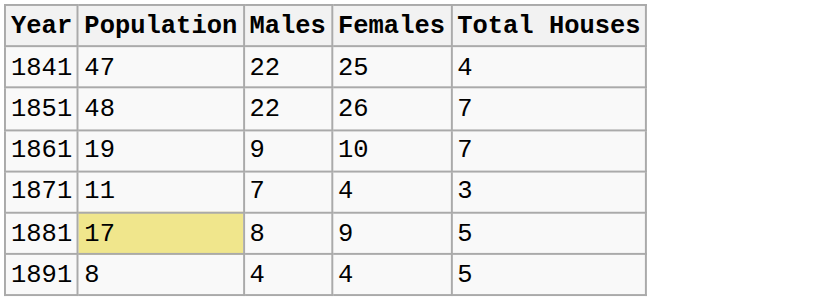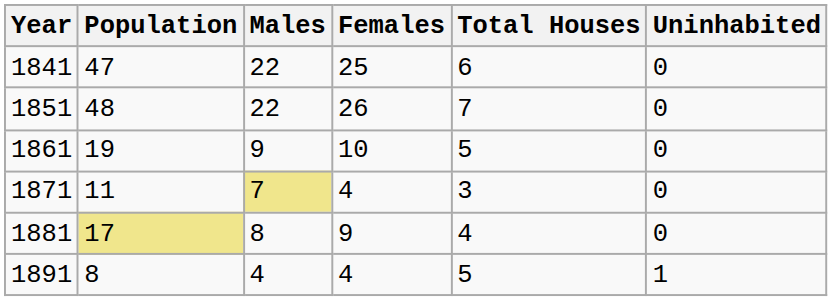 <table class="wikitable">
 <tr>
 <th>Year</th>
 <th>Population</th>
 <th>Males</th>
 <th>Females</th>
 <th>Total Houses</th>
+<th>Uninhabited</th>
 </tr>
 <tr>
 <td>1841</td>
 <td>47</td>
 <td>22</td>
 <td>25</td>
-<td>4</td>
+<td>6</td>
+<td>0</td>
 </tr>
 <tr>
 <td>1851</td>
 <td>48</td>
 <td>22</td>
 <td>26</td>
 <td>7</td>
+<td>0</td>
 </tr>
 <tr>
 <td>1861</td>
 <td>19</td>
 <td>9</td>
 <td>10</td>
-<td>7</td>
+<td>5</td>
+<td>0</td>
 </tr>
 <tr>
 <td>1871</td>
 <td>11</td>
-<td>7</td>
+<td style="background: khaki;">7</td>
 <td>4</td>
 <td>3</td>
+<td>0</td>
 </tr>
 <tr>
 <td>1881</td>
 <td style="background: khaki;">17</td>
 <td>8</td>
 <td>9</td>
-<td>5</td>
+<td>4</td>
+<td>0</td>
 </tr>
 <tr>
 <td>1891</td>
 <td>8</td>
 <td>4</td>
 <td>4</td>
 <td>5</td>
+<td>1</td>
 </tr>
 </table>
